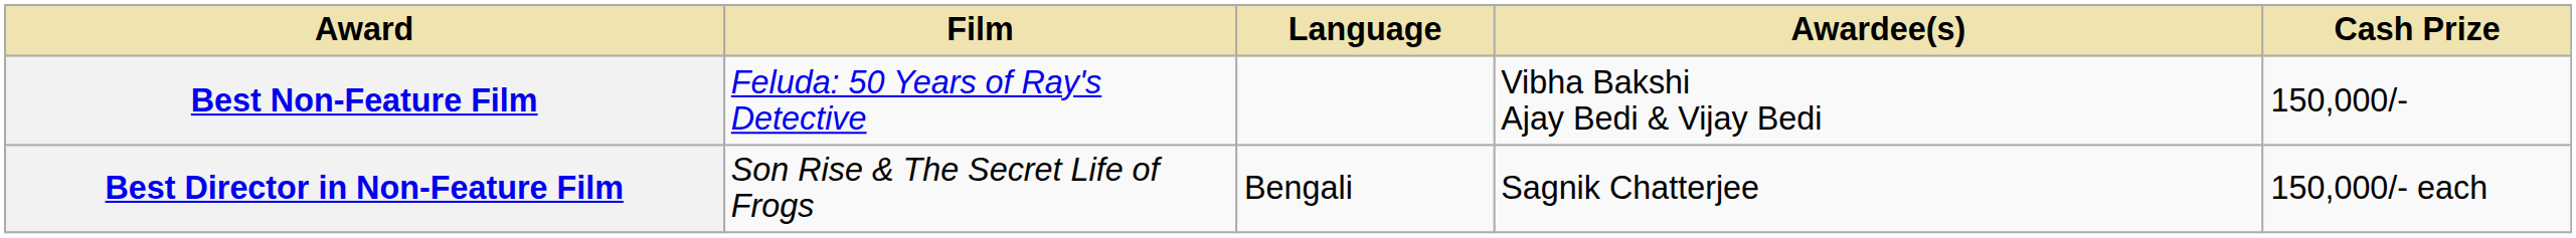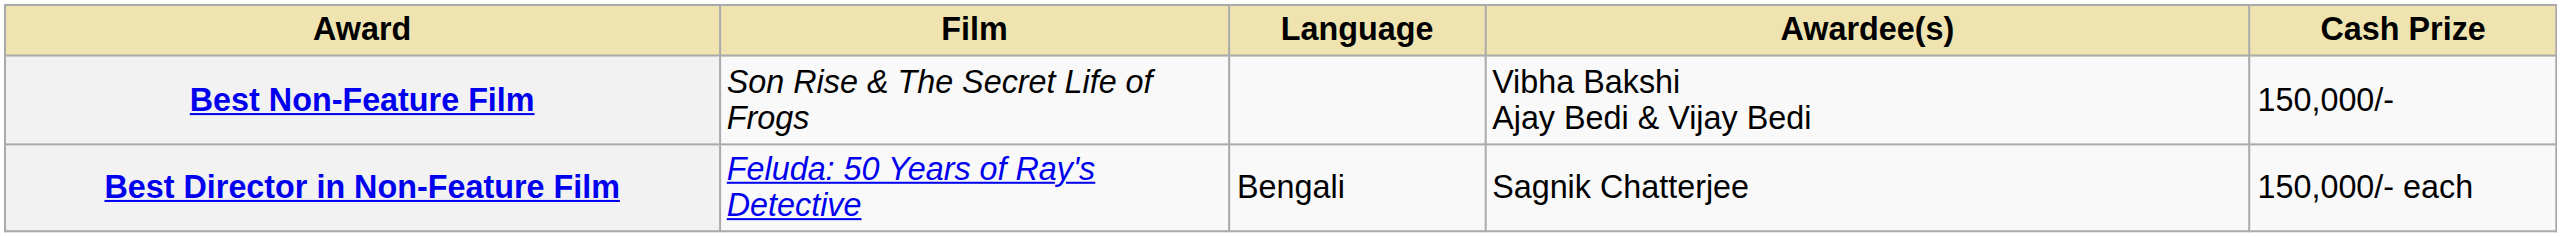 <table class="wikitable plainrowheaders" style="width:100%;">
 <tr>
 <th style="background-color:#EFE4B0;width:28%;">Award</th>
 <th style="background-color:#EFE4B0;width:20%;">Film</th>
 <th style="background-color:#EFE4B0;width:10%;">Language</th>
 <th style="background-color:#EFE4B0;width:30%;">Awardee(s)</th>
 <th style="background-color:#EFE4B0;width:12%;">Cash Prize</th>
 </tr>
 <tr>
 <th scope="row"><a href='#'>Best Non-Feature Film</a></th>
-<td><em><a href='#'>Feluda: 50 Years of Ray's Detective</a></em></td>
+<td><em>Son Rise & The Secret Life of Frogs</em></td>
 <td></td>
 <td>Vibha Bakshi<br>Ajay Bedi & Vijay Bedi</td>
 <td> 150,000/-</td>
 </tr>
 <tr>
 <th scope="row"><a href='#'>Best Director in Non-Feature Film</a></th>
-<td><em>Son Rise & The Secret Life of Frogs</em></td>
+<td><em><a href='#'>Feluda: 50 Years of Ray's Detective</a></em></td>
 <td>Bengali</td>
 <td>Sagnik Chatterjee</td>
 <td> 150,000/- each</td>
 </tr>
 </table>
